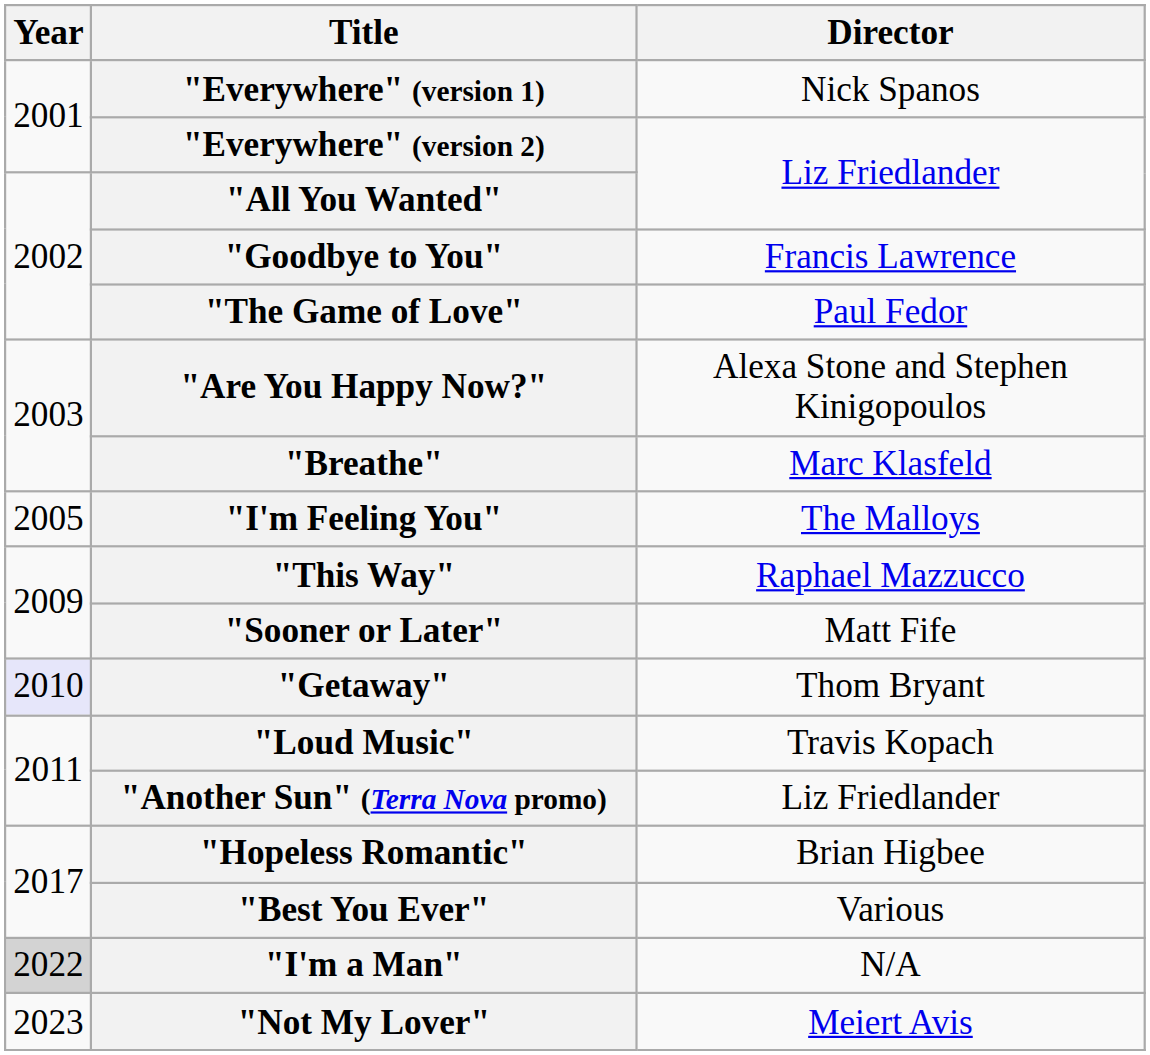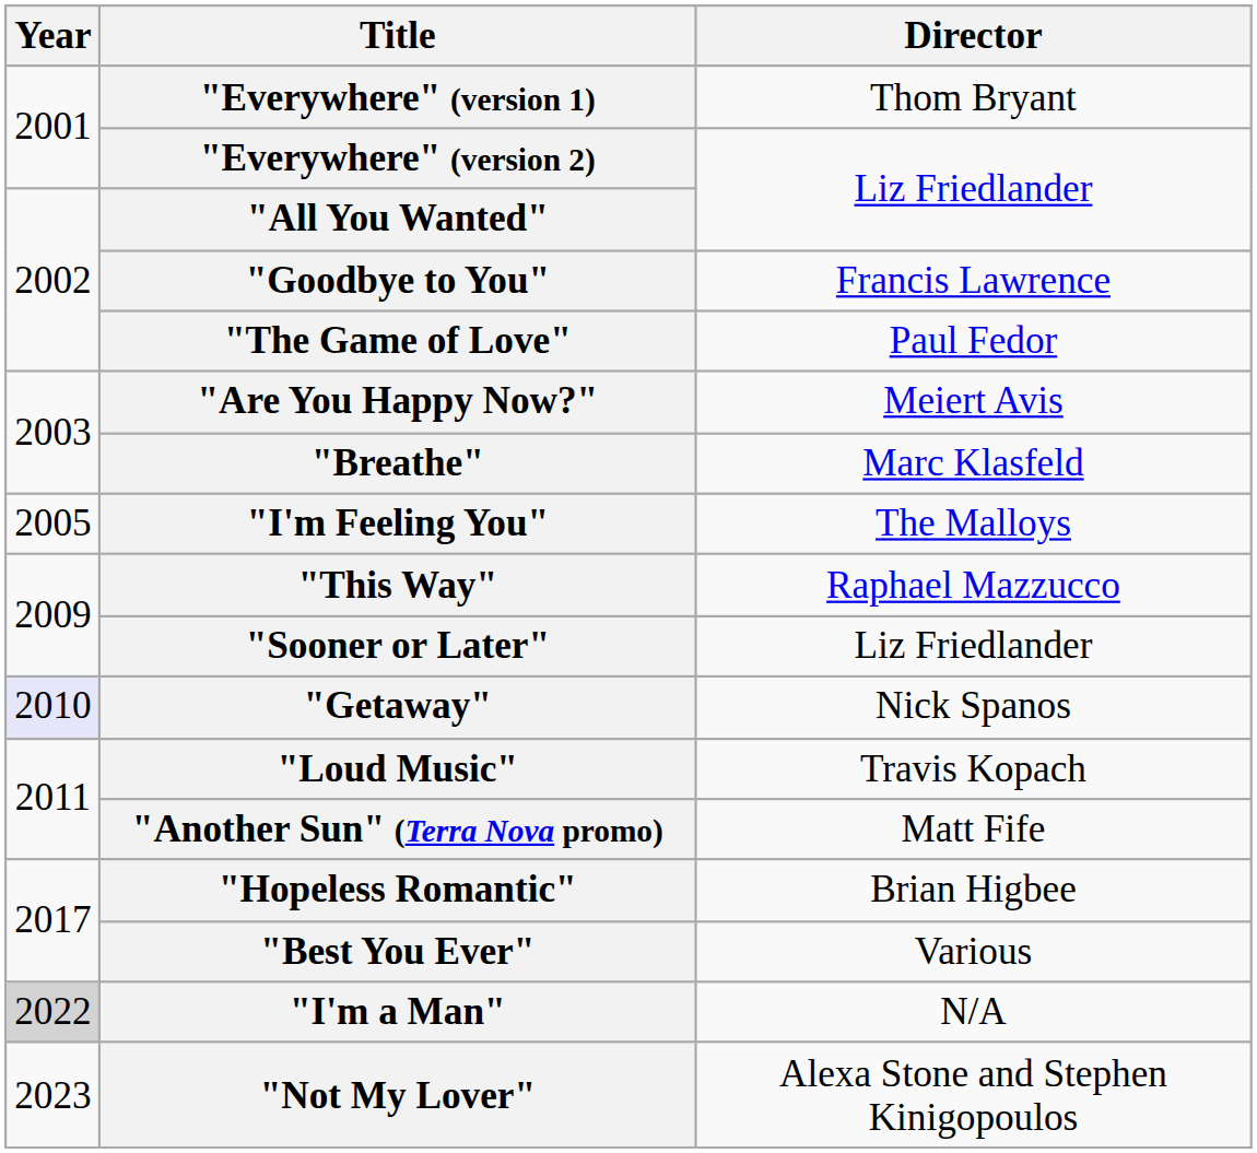 <table class="wikitable plainrowheaders" style="text-align:center;">
 <tr>
 <th>Year</th>
 <th style="width:15em;">Title</th>
 <th style="width:14em;">Director</th>
 </tr>
 <tr>
 <td rowspan="2">2001</td>
 <th scope="row">"Everywhere" <small>(version 1)</small></th>
-<td>Nick Spanos</td>
+<td>Thom Bryant</td>
 </tr>
 <tr>
 <th scope="row">"Everywhere" <small>(version 2)</small></th>
 <td rowspan="2"><a href='#'>Liz Friedlander</a></td>
 </tr>
 <tr>
 <td rowspan="3">2002</td>
 <th scope="row">"All You Wanted"</th>
 </tr>
 <tr>
 <th scope="row">"Goodbye to You"</th>
 <td><a href='#'>Francis Lawrence</a></td>
 </tr>
 <tr>
 <th scope="row">"The Game of Love"</th>
 <td><a href='#'>Paul Fedor</a></td>
 </tr>
 <tr>
 <td rowspan="2">2003</td>
 <th scope="row">"Are You Happy Now?"</th>
-<td>Alexa Stone and Stephen Kinigopoulos</td>
+<td><a href='#'>Meiert Avis</a></td>
 </tr>
 <tr>
 <th scope="row">"Breathe"</th>
 <td><a href='#'>Marc Klasfeld</a></td>
 </tr>
 <tr>
 <td>2005</td>
 <th scope="row">"I'm Feeling You"</th>
 <td><a href='#'>The Malloys</a></td>
 </tr>
 <tr>
 <td rowspan="2">2009</td>
 <th scope="row">"This Way"</th>
 <td><a href='#'>Raphael Mazzucco</a></td>
 </tr>
 <tr>
 <th scope="row">"Sooner or Later"</th>
-<td>Matt Fife</td>
+<td>Liz Friedlander</td>
 </tr>
 <tr>
 <td style="background: lavender;">2010</td>
 <th scope="row">"Getaway"</th>
-<td>Thom Bryant</td>
+<td>Nick Spanos</td>
 </tr>
 <tr>
 <td rowspan="2">2011</td>
 <th scope="row">"Loud Music"</th>
 <td>Travis Kopach</td>
 </tr>
 <tr>
 <th scope="row">"Another Sun" <small>(<em><a href='#'>Terra Nova</a></em> promo)</small></th>
-<td>Liz Friedlander</td>
+<td>Matt Fife</td>
 </tr>
 <tr>
 <td rowspan="2">2017</td>
 <th scope="row">"Hopeless Romantic"</th>
 <td>Brian Higbee</td>
 </tr>
 <tr>
 <th scope="row">"Best You Ever"</th>
 <td>Various</td>
 </tr>
 <tr>
 <td style="background: lightgrey;">2022</td>
 <th scope="row">"I'm a Man"</th>
 <td>N/A</td>
 </tr>
 <tr>
 <td>2023</td>
 <th scope="row">"Not My Lover"</th>
-<td><a href='#'>Meiert Avis</a></td>
+<td>Alexa Stone and Stephen Kinigopoulos</td>
 </tr>
 </table>
